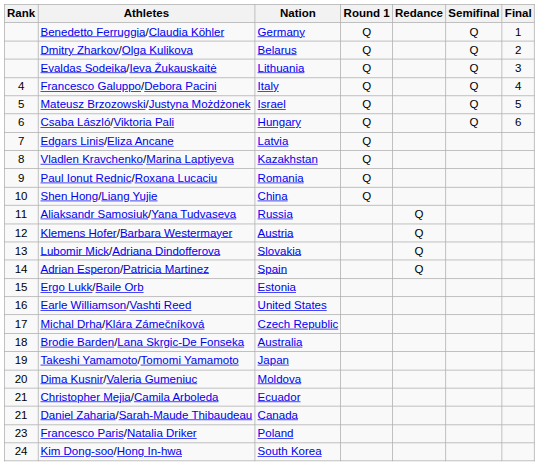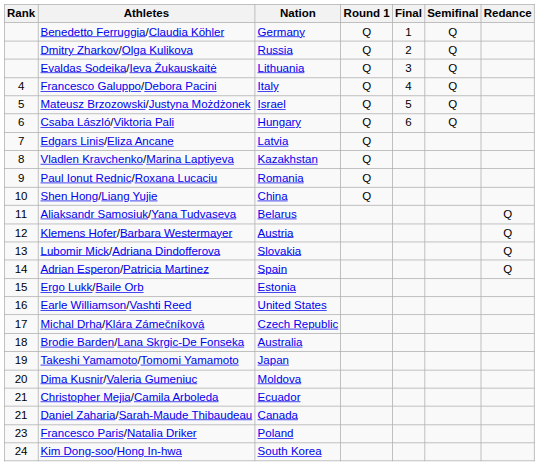 <table class="wikitable sortable" style="text-align:center">
 <tr>
 <th>Rank</th>
 <th>Athletes</th>
 <th>Nation</th>
 <th>Round 1</th>
+<th>Final</th>
+<th>Semifinal</th>
 <th>Redance</th>
-<th>Semifinal</th>
-<th>Final</th>
 </tr>
 <tr>
 <td></td>
 <td align=left><a href='#'>Benedetto Ferruggia</a>/<a href='#'>Claudia Köhler</a></td>
 <td align=left> <a href='#'>Germany</a></td>
 <td>Q</td>
+<td>1</td>
+<td>Q</td>
 <td></td>
-<td>Q</td>
-<td>1</td>
 </tr>
 <tr>
 <td></td>
 <td align=left><a href='#'>Dmitry Zharkov</a>/<a href='#'>Olga Kulikova</a></td>
-<td align=left> <a href='#'>Belarus</a></td>
+<td align=left> <a href='#'>Russia</a></td>
+<td>Q</td>
+<td>2</td>
 <td>Q</td>
 <td></td>
-<td>Q</td>
-<td>2</td>
 </tr>
 <tr>
 <td></td>
 <td align=left><a href='#'>Evaldas Sodeika</a>/<a href='#'>Ieva Žukauskaitė</a></td>
 <td align=left> <a href='#'>Lithuania</a></td>
 <td>Q</td>
+<td>3</td>
+<td>Q</td>
 <td></td>
-<td>Q</td>
-<td>3</td>
 </tr>
 <tr>
 <td>4</td>
 <td align=left><a href='#'>Francesco Galuppo</a>/<a href='#'>Debora Pacini</a></td>
 <td align=left> <a href='#'>Italy</a></td>
 <td>Q</td>
+<td>4</td>
+<td>Q</td>
 <td></td>
-<td>Q</td>
-<td>4</td>
 </tr>
 <tr>
 <td>5</td>
 <td align=left><a href='#'>Mateusz Brzozowski</a>/<a href='#'>Justyna Możdżonek</a></td>
 <td align=left> <a href='#'>Israel</a></td>
 <td>Q</td>
+<td>5</td>
+<td>Q</td>
 <td></td>
-<td>Q</td>
-<td>5</td>
 </tr>
 <tr>
 <td>6</td>
 <td align=left><a href='#'>Csaba László</a>/<a href='#'>Viktoria Pali</a></td>
 <td align=left> <a href='#'>Hungary</a></td>
 <td>Q</td>
+<td>6</td>
+<td>Q</td>
 <td></td>
-<td>Q</td>
-<td>6</td>
 </tr>
 <tr>
 <td>7</td>
 <td align=left><a href='#'>Edgars Linis</a>/<a href='#'>Eliza Ancane</a></td>
 <td align=left> <a href='#'>Latvia</a></td>
 <td>Q</td>
 <td></td>
 <td></td>
 <td></td>
 </tr>
 <tr>
 <td>8</td>
 <td align=left><a href='#'>Vladlen Kravchenko</a>/<a href='#'>Marina Laptiyeva</a></td>
 <td align=left> <a href='#'>Kazakhstan</a></td>
 <td>Q</td>
 <td></td>
 <td></td>
 <td></td>
 </tr>
 <tr>
 <td>9</td>
 <td align=left><a href='#'>Paul Ionut Rednic</a>/<a href='#'>Roxana Lucaciu</a></td>
 <td align=left> <a href='#'>Romania</a></td>
 <td>Q</td>
 <td></td>
 <td></td>
 <td></td>
 </tr>
 <tr>
 <td>10</td>
 <td align=left><a href='#'>Shen Hong</a>/<a href='#'>Liang Yujie</a></td>
 <td align=left> <a href='#'>China</a></td>
 <td>Q</td>
 <td></td>
 <td></td>
 <td></td>
 </tr>
 <tr>
 <td>11</td>
 <td align=left><a href='#'>Aliaksandr Samosiuk</a>/<a href='#'>Yana Tudvaseva</a></td>
-<td align=left> <a href='#'>Russia</a></td>
+<td align=left> <a href='#'>Belarus</a></td>
+<td></td>
+<td></td>
 <td></td>
 <td>Q</td>
-<td></td>
-<td></td>
 </tr>
 <tr>
 <td>12</td>
 <td align=left><a href='#'>Klemens Hofer</a>/<a href='#'>Barbara Westermayer</a></td>
 <td align=left> <a href='#'>Austria</a></td>
 <td></td>
-<td>Q</td>
 <td></td>
 <td></td>
+<td>Q</td>
 </tr>
 <tr>
 <td>13</td>
 <td align=left><a href='#'>Lubomir Mick</a>/<a href='#'>Adriana Dindofferova</a></td>
 <td align=left> <a href='#'>Slovakia</a></td>
 <td></td>
-<td>Q</td>
 <td></td>
 <td></td>
+<td>Q</td>
 </tr>
 <tr>
 <td>14</td>
 <td align=left><a href='#'>Adrian Esperon</a>/<a href='#'>Patricia Martinez</a></td>
 <td align=left> <a href='#'>Spain</a></td>
 <td></td>
-<td>Q</td>
 <td></td>
 <td></td>
+<td>Q</td>
 </tr>
 <tr>
 <td>15</td>
 <td align=left><a href='#'>Ergo Lukk</a>/<a href='#'>Baile Orb</a></td>
 <td align=left> <a href='#'>Estonia</a></td>
 <td></td>
 <td></td>
 <td></td>
 <td></td>
 </tr>
 <tr>
 <td>16</td>
 <td align=left><a href='#'>Earle Williamson</a>/<a href='#'>Vashti Reed</a></td>
 <td align=left> <a href='#'>United States</a></td>
 <td></td>
 <td></td>
 <td></td>
 <td></td>
 </tr>
 <tr>
 <td>17</td>
 <td align=left><a href='#'>Michal Drha</a>/<a href='#'>Klára Zámečníková</a></td>
 <td align=left> <a href='#'>Czech Republic</a></td>
 <td></td>
 <td></td>
 <td></td>
 <td></td>
 </tr>
 <tr>
 <td>18</td>
 <td align=left><a href='#'>Brodie Barden</a>/<a href='#'>Lana Skrgic-De Fonseka</a></td>
 <td align=left> <a href='#'>Australia</a></td>
 <td></td>
 <td></td>
 <td></td>
 <td></td>
 </tr>
 <tr>
 <td>19</td>
 <td align=left><a href='#'>Takeshi Yamamoto</a>/<a href='#'>Tomomi Yamamoto</a></td>
 <td align=left> <a href='#'>Japan</a></td>
 <td></td>
 <td></td>
 <td></td>
 <td></td>
 </tr>
 <tr>
 <td>20</td>
 <td align=left><a href='#'>Dima Kusnir</a>/<a href='#'>Valeria Gumeniuc</a></td>
 <td align=left> <a href='#'>Moldova</a></td>
 <td></td>
 <td></td>
 <td></td>
 <td></td>
 </tr>
 <tr>
 <td>21</td>
 <td align=left><a href='#'>Christopher Mejia</a>/<a href='#'>Camila Arboleda</a></td>
 <td align=left> <a href='#'>Ecuador</a></td>
 <td></td>
 <td></td>
 <td></td>
 <td></td>
 </tr>
 <tr>
 <td>21</td>
 <td align=left><a href='#'>Daniel Zaharia</a>/<a href='#'>Sarah-Maude Thibaudeau</a></td>
 <td align=left> <a href='#'>Canada</a></td>
 <td></td>
 <td></td>
 <td></td>
 <td></td>
 </tr>
 <tr>
 <td>23</td>
 <td align=left><a href='#'>Francesco Paris</a>/<a href='#'>Natalia Driker</a></td>
 <td align=left> <a href='#'>Poland</a></td>
 <td></td>
 <td></td>
 <td></td>
 <td></td>
 </tr>
 <tr>
 <td>24</td>
 <td align=left><a href='#'>Kim Dong-soo</a>/<a href='#'>Hong In-hwa</a></td>
 <td align=left> <a href='#'>South Korea</a></td>
 <td></td>
 <td></td>
 <td></td>
 <td></td>
 </tr>
 </table>
